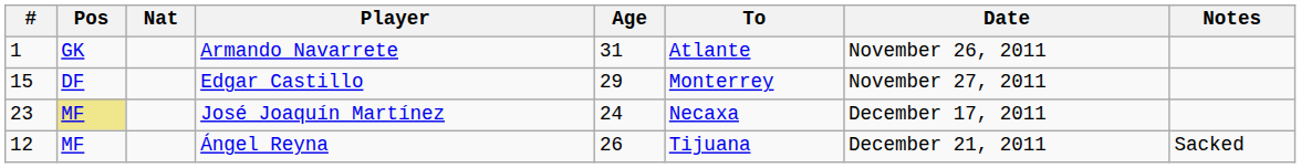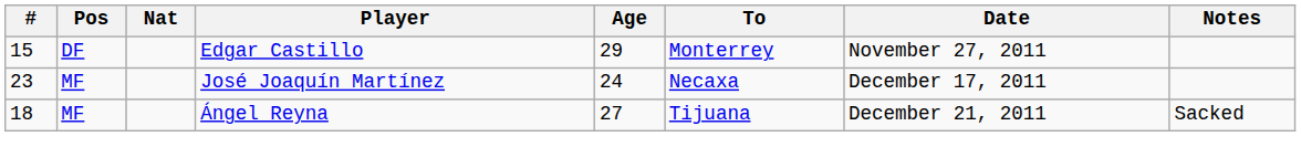 <table class="wikitable" style="width:65%; text-align:center; font-size:95%; text-align:left;">
 <tr>
 <th>#</th>
 <th>Pos</th>
 <th>Nat</th>
 <th>Player</th>
 <th>Age</th>
 <th>To</th>
 <th>Date</th>
 <th>Notes</th>
-</tr>
-<tr>
-<td>1</td>
-<td><a href='#'>GK</a></td>
-<td></td>
-<td><a href='#'>Armando Navarrete</a></td>
-<td>31</td>
-<td><a href='#'>Atlante</a></td>
-<td>November 26, 2011</td>
-<td></td>
 </tr>
 <tr>
 <td>15</td>
 <td><a href='#'>DF</a></td>
 <td></td>
 <td><a href='#'>Edgar Castillo</a></td>
 <td>29</td>
 <td><a href='#'>Monterrey</a></td>
 <td>November 27, 2011</td>
 <td></td>
 </tr>
 <tr>
 <td>23</td>
-<td style="background: khaki;"><a href='#'>MF</a></td>
+<td><a href='#'>MF</a></td>
 <td></td>
 <td><a href='#'>José Joaquín Martínez</a></td>
 <td>24</td>
 <td><a href='#'>Necaxa</a></td>
 <td>December 17, 2011</td>
 <td></td>
 </tr>
 <tr>
-<td>12</td>
+<td>18</td>
 <td><a href='#'>MF</a></td>
 <td></td>
 <td><a href='#'>Ángel Reyna</a></td>
-<td>26</td>
+<td>27</td>
 <td><a href='#'>Tijuana</a></td>
 <td>December 21, 2011</td>
 <td>Sacked</td>
 </tr>
 </table>
